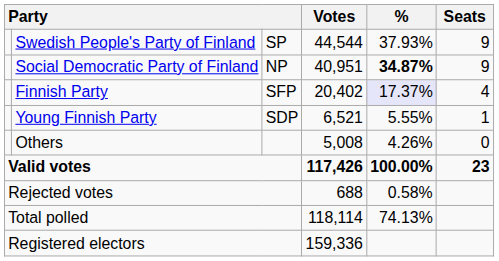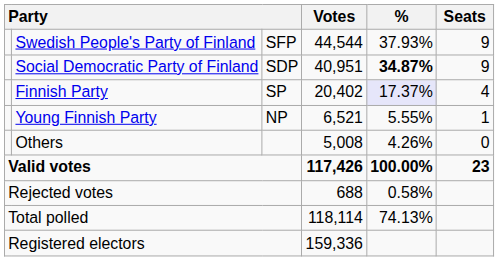 <table class="wikitable" border="1" style="text-align:right;">
 <tr>
 <th style="text-align:left;" colspan=3>Party</th>
 <th align=center width="50">Votes</th>
 <th align=center width="50">%</th>
 <th align=center width="50">Seats</th>
 </tr>
 <tr>
 <td></td>
 <td align=left><a href='#'>Swedish People's Party of Finland</a></td>
-<td align=left>SP</td>
+<td align=left>SFP</td>
 <td>44,544</td>
 <td>37.93%</td>
 <td>9</td>
 </tr>
 <tr>
 <td></td>
 <td align=left style="white-space: nowrap;"><a href='#'>Social Democratic Party of Finland</a></td>
-<td align=left>NP</td>
+<td align=left>SDP</td>
 <td>40,951</td>
 <td><strong>34.87%</strong></td>
 <td>9</td>
 </tr>
 <tr>
 <td></td>
 <td align=left><a href='#'>Finnish Party</a></td>
-<td align=left>SFP</td>
+<td align=left>SP</td>
 <td>20,402</td>
 <td style="background: lavender;">17.37%</td>
 <td>4</td>
 </tr>
 <tr>
 <td></td>
 <td align=left><a href='#'>Young Finnish Party</a></td>
-<td align=left>SDP</td>
+<td align=left>NP</td>
 <td>6,521</td>
 <td>5.55%</td>
 <td>1</td>
 </tr>
 <tr>
 <td></td>
 <td align=left>Others</td>
 <td align=left></td>
 <td>5,008</td>
 <td>4.26%</td>
 <td>0</td>
 </tr>
 <tr style="font-weight:bold">
 <td align=left colspan=3>Valid votes</td>
 <td>117,426</td>
 <td>100.00%</td>
 <td>23</td>
 </tr>
 <tr>
 <td align=left colspan=3>Rejected votes</td>
 <td>688</td>
 <td>0.58%</td>
 <td></td>
 </tr>
 <tr>
 <td align=left colspan=3>Total polled</td>
 <td>118,114</td>
 <td>74.13%</td>
 <td></td>
 </tr>
 <tr>
 <td align=left colspan=3>Registered electors</td>
 <td>159,336</td>
 <td></td>
 <td></td>
 </tr>
 </table>
